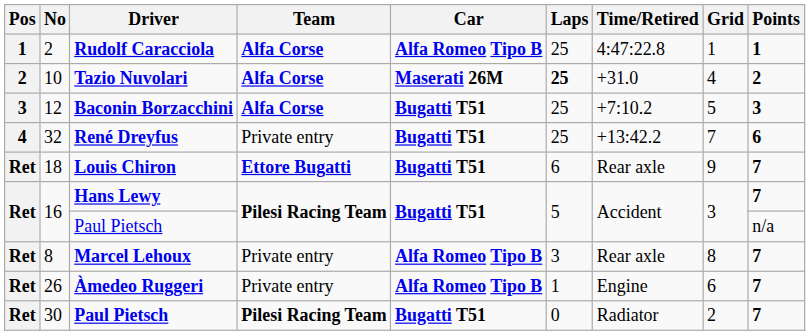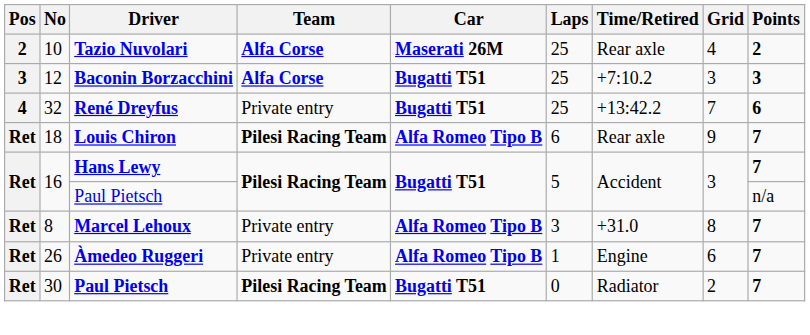 <table class="wikitable" style="font-size: 95%;">
 <tr>
 <th>Pos</th>
 <th>No</th>
 <th>Driver</th>
 <th>Team</th>
 <th>Car</th>
 <th>Laps</th>
 <th>Time/Retired</th>
 <th>Grid</th>
 <th>Points</th>
 </tr>
 <tr>
-<th>1</th>
-<td>2</td>
-<td> <strong><a href='#'>Rudolf Caracciola</a></strong></td>
-<td><strong><a href='#'>Alfa Corse</a></strong></td>
-<td><strong><a href='#'>Alfa Romeo</a> <a href='#'>Tipo B</a></strong></td>
-<td>25</td>
-<td>4:47:22.8</td>
-<td>1</td>
-<td><strong>1</strong></td>
-</tr>
-<tr>
 <th>2</th>
 <td>10</td>
 <td> <strong><a href='#'>Tazio Nuvolari</a></strong></td>
 <td><strong><a href='#'>Alfa Corse</a></strong></td>
 <td><strong><a href='#'>Maserati</a> 26M</strong></td>
-<td><strong>25</strong></td>
-<td>+31.0</td>
+<td>25</td>
+<td>Rear axle</td>
 <td>4</td>
 <td><strong>2</strong></td>
 </tr>
 <tr>
 <th>3</th>
 <td>12</td>
 <td> <strong><a href='#'>Baconin Borzacchini</a></strong></td>
 <td><strong><a href='#'>Alfa Corse</a></strong></td>
 <td><strong><a href='#'>Bugatti</a> T51</strong></td>
 <td>25</td>
 <td>+7:10.2</td>
-<td>5</td>
+<td>3</td>
 <td><strong>3</strong></td>
 </tr>
 <tr>
 <th>4</th>
 <td>32</td>
 <td> <strong><a href='#'>René Dreyfus</a></strong></td>
 <td>Private entry</td>
 <td><strong><a href='#'>Bugatti</a> T51</strong></td>
 <td>25</td>
 <td>+13:42.2</td>
 <td>7</td>
 <td><strong>6</strong></td>
 </tr>
 <tr>
 <th>Ret</th>
 <td>18</td>
 <td> <strong><a href='#'>Louis Chiron</a></strong></td>
-<td><strong><a href='#'>Ettore Bugatti</a></strong></td>
-<td><strong><a href='#'>Bugatti</a> T51</strong></td>
+<td><strong>Pilesi Racing Team</strong></td>
+<td><strong><a href='#'>Alfa Romeo</a> <a href='#'>Tipo B</a></strong></td>
 <td>6</td>
 <td>Rear axle</td>
 <td>9</td>
 <td><strong>7</strong></td>
 </tr>
 <tr>
 <th rowspan=2>Ret</th>
 <td rowspan=2>16</td>
 <td> <strong><a href='#'>Hans Lewy</a></strong></td>
 <td rowspan=2><strong>Pilesi Racing Team</strong></td>
 <td rowspan=2><strong><a href='#'>Bugatti</a> T51</strong></td>
 <td rowspan=2>5</td>
 <td rowspan=2>Accident</td>
 <td rowspan=2>3</td>
 <td><strong>7</strong></td>
 </tr>
 <tr>
 <td> <a href='#'>Paul Pietsch</a></td>
 <td>n/a</td>
 </tr>
 <tr>
 <th>Ret</th>
 <td>8</td>
 <td> <strong><a href='#'>Marcel Lehoux</a></strong></td>
 <td>Private entry</td>
 <td><strong><a href='#'>Alfa Romeo</a> <a href='#'>Tipo B</a></strong></td>
 <td>3</td>
-<td>Rear axle</td>
+<td>+31.0</td>
 <td>8</td>
 <td><strong>7</strong></td>
 </tr>
 <tr>
 <th>Ret</th>
 <td>26</td>
 <td> <strong><a href='#'>Àmedeo Ruggeri</a></strong></td>
 <td>Private entry</td>
 <td><strong><a href='#'>Alfa Romeo</a> <a href='#'>Tipo B</a></strong></td>
 <td>1</td>
 <td>Engine</td>
 <td>6</td>
 <td><strong>7</strong></td>
 </tr>
 <tr>
 <th>Ret</th>
 <td>30</td>
 <td> <strong><a href='#'>Paul Pietsch</a></strong></td>
 <td><strong>Pilesi Racing Team</strong></td>
 <td><strong><a href='#'>Bugatti</a> T51</strong></td>
 <td>0</td>
 <td>Radiator</td>
 <td>2</td>
 <td><strong>7</strong></td>
 </tr>
 </table>
